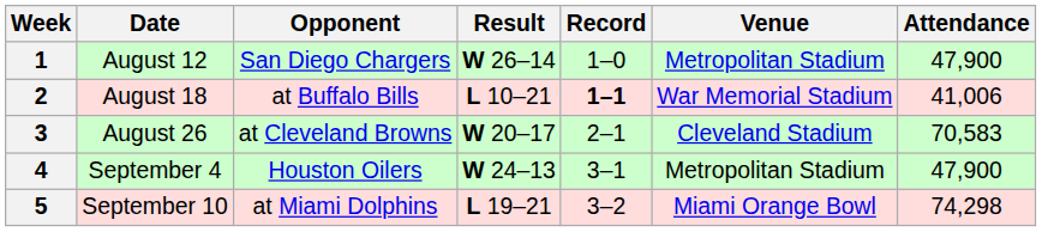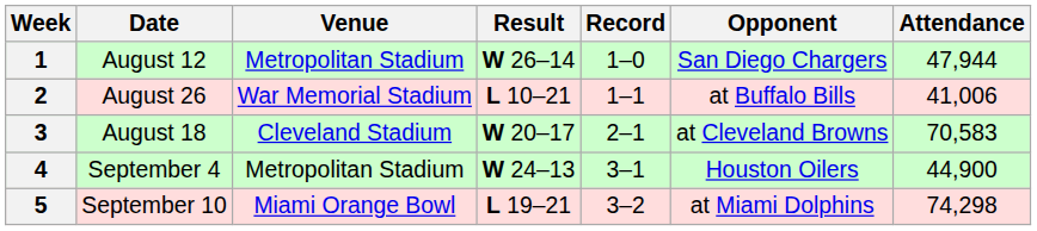 <table class="wikitable" style="text-align:center">
 <tr>
 <th>Week</th>
 <th>Date</th>
-<th>Opponent</th>
+<th>Venue</th>
 <th>Result</th>
 <th>Record</th>
-<th>Venue</th>
+<th>Opponent</th>
 <th>Attendance</th>
 </tr>
 <tr style="background:#cfc">
 <th>1</th>
 <td>August 12</td>
-<td><a href='#'>San Diego Chargers</a></td>
+<td><a href='#'>Metropolitan Stadium</a></td>
 <td><strong>W</strong> 26–14</td>
 <td>1–0</td>
-<td><a href='#'>Metropolitan Stadium</a></td>
-<td>47,900</td>
+<td><a href='#'>San Diego Chargers</a></td>
+<td>47,944</td>
 </tr>
 <tr style="background:#ffdddd">
 <th>2</th>
-<td>August 18</td>
+<td>August 26</td>
+<td><a href='#'>War Memorial Stadium</a></td>
+<td><strong>L</strong> 10–21</td>
+<td>1–1</td>
 <td>at <a href='#'>Buffalo Bills</a></td>
-<td><strong>L</strong> 10–21</td>
-<td><strong>1–1</strong></td>
-<td><a href='#'>War Memorial Stadium</a></td>
 <td>41,006</td>
 </tr>
 <tr style="background:#cfc">
 <th>3</th>
-<td>August 26</td>
-<td>at <a href='#'>Cleveland Browns</a></td>
+<td>August 18</td>
+<td><a href='#'>Cleveland Stadium</a></td>
 <td><strong>W</strong> 20–17</td>
 <td>2–1</td>
-<td><a href='#'>Cleveland Stadium</a></td>
+<td>at <a href='#'>Cleveland Browns</a></td>
 <td>70,583</td>
 </tr>
 <tr style="background:#cfc">
 <th>4</th>
 <td>September 4</td>
-<td><a href='#'>Houston Oilers</a></td>
+<td>Metropolitan Stadium</td>
 <td><strong>W</strong> 24–13</td>
 <td>3–1</td>
-<td>Metropolitan Stadium</td>
-<td>47,900</td>
+<td><a href='#'>Houston Oilers</a></td>
+<td>44,900</td>
 </tr>
 <tr style="background:#ffdddd">
 <th>5</th>
 <td>September 10</td>
-<td>at <a href='#'>Miami Dolphins</a></td>
+<td><a href='#'>Miami Orange Bowl</a></td>
 <td><strong>L</strong> 19–21</td>
 <td>3–2</td>
-<td><a href='#'>Miami Orange Bowl</a></td>
+<td>at <a href='#'>Miami Dolphins</a></td>
 <td>74,298</td>
 </tr>
 </table>
